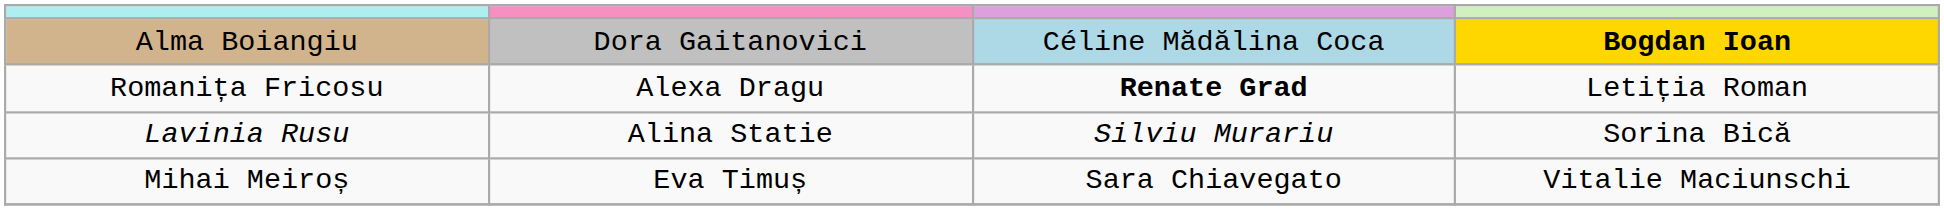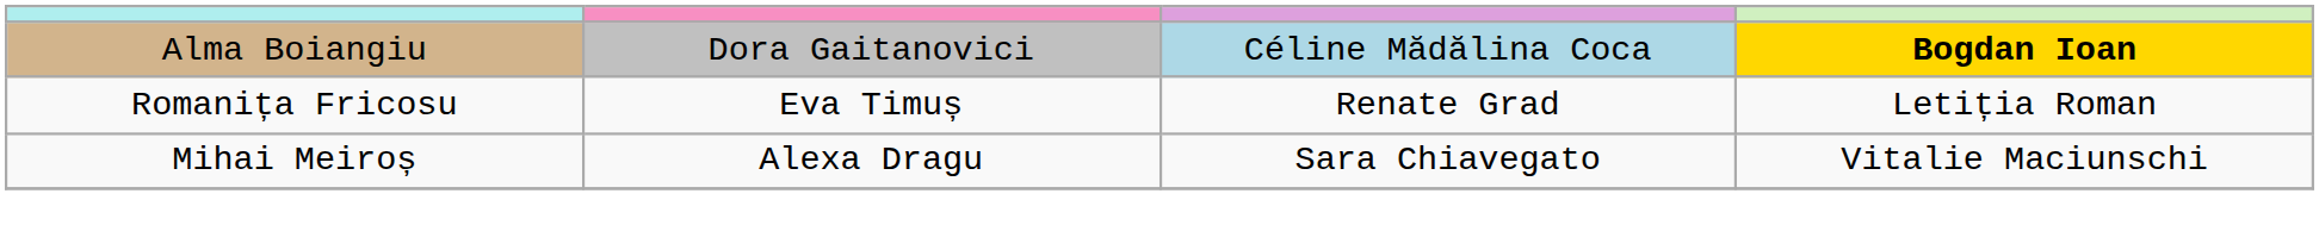 <table class="wikitable"  style="text-align:center; font-size:100%; width:100%;">
 <tr>
 <td style="width:13%;" scope="col" bgcolor="#afeeee"><strong></strong></td>
 <td style="width:13%;" scope="col" bgcolor="#F78FC2"><strong></strong></td>
 <td style="width:13%;" scope="col" bgcolor="#dda0dd"><strong></strong></td>
 <td style="width:13%;" scope="col" bgcolor="#d0f0c0"><strong></strong></td>
 </tr>
 <tr>
 <td bgcolor="tan">Alma Boiangiu</td>
 <td bgcolor="silver">Dora Gaitanovici</td>
 <td bgcolor="lightblue">Céline Mădălina Coca</td>
 <td bgcolor="gold"><strong>Bogdan Ioan</strong></td>
 </tr>
 <tr>
 <td>Romanița Fricosu</td>
-<td>Alexa Dragu</td>
-<td><strong>Renate Grad</strong></td>
+<td>Eva Timuș</td>
+<td>Renate Grad</td>
 <td>Letiția Roman</td>
 </tr>
 <tr>
-<td><em>Lavinia Rusu</em></td>
-<td>Alina Statie</td>
-<td><em>Silviu Murariu</em></td>
-<td>Sorina Bică</td>
-</tr>
-<tr>
 <td>Mihai Meiroș</td>
-<td>Eva Timuș</td>
+<td>Alexa Dragu</td>
 <td>Sara Chiavegato</td>
 <td>Vitalie Maciunschi</td>
 </tr>
 <tr>
 </tr>
 </table>
